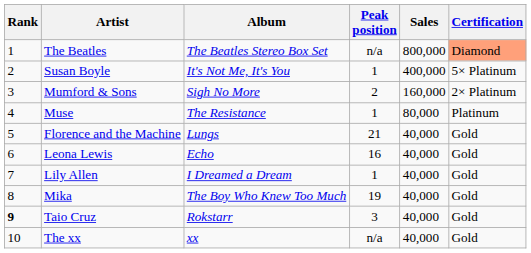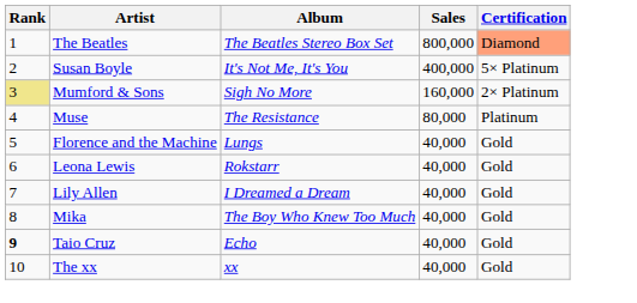 <table class="wikitable sortable">
 <tr>
 <th>Rank</th>
 <th>Artist</th>
 <th>Album</th>
-<th><a href='#'>Peak<br>position</a></th>
 <th>Sales</th>
 <th><a href='#'>Certification</a></th>
 </tr>
 <tr>
 <td>1</td>
 <td><a href='#'>The Beatles</a></td>
 <td><em><a href='#'>The Beatles Stereo Box Set</a></em></td>
-<td style="text-align:center;">n/a</td>
 <td>800,000</td>
 <td style="background: lightsalmon;">Diamond</td>
 </tr>
 <tr>
 <td>2</td>
 <td><a href='#'>Susan Boyle</a></td>
 <td><em><a href='#'>It's Not Me, It's You</a></em></td>
-<td style="text-align:center;">1</td>
 <td>400,000</td>
 <td>5× Platinum</td>
 </tr>
 <tr>
-<td>3</td>
+<td style="background: khaki;">3</td>
 <td><a href='#'>Mumford & Sons</a></td>
 <td><em><a href='#'>Sigh No More</a></em></td>
-<td style="text-align:center;">2</td>
 <td>160,000</td>
 <td>2× Platinum</td>
 </tr>
 <tr>
 <td>4</td>
 <td><a href='#'>Muse</a></td>
 <td><em><a href='#'>The Resistance</a></em></td>
-<td style="text-align:center;">1</td>
 <td>80,000</td>
 <td>Platinum</td>
 </tr>
 <tr>
 <td>5</td>
 <td><a href='#'>Florence and the Machine</a></td>
 <td><em><a href='#'>Lungs</a></em></td>
-<td style="text-align:center;">21</td>
 <td>40,000</td>
 <td>Gold</td>
 </tr>
 <tr>
 <td>6</td>
 <td><a href='#'>Leona Lewis</a></td>
-<td><em><a href='#'>Echo</a></em></td>
-<td style="text-align:center;">16</td>
+<td><em><a href='#'>Rokstarr</a></em></td>
 <td>40,000</td>
 <td>Gold</td>
 </tr>
 <tr>
 <td>7</td>
 <td><a href='#'>Lily Allen</a></td>
 <td><em><a href='#'>I Dreamed a Dream</a></em></td>
-<td style="text-align:center;">1</td>
 <td>40,000</td>
 <td>Gold</td>
 </tr>
 <tr>
 <td>8</td>
 <td><a href='#'>Mika</a></td>
 <td><em><a href='#'>The Boy Who Knew Too Much</a></em></td>
-<td style="text-align:center;">19</td>
 <td>40,000</td>
 <td>Gold</td>
 </tr>
 <tr>
 <td><strong>9</strong></td>
 <td><a href='#'>Taio Cruz</a></td>
-<td><em><a href='#'>Rokstarr</a></em></td>
-<td style="text-align:center;">3</td>
+<td><em><a href='#'>Echo</a></em></td>
 <td>40,000</td>
 <td>Gold</td>
 </tr>
 <tr>
 <td>10</td>
 <td><a href='#'>The xx</a></td>
 <td><em><a href='#'>xx</a></em></td>
-<td style="text-align:center;">n/a</td>
 <td>40,000</td>
 <td>Gold</td>
 </tr>
 </table>
